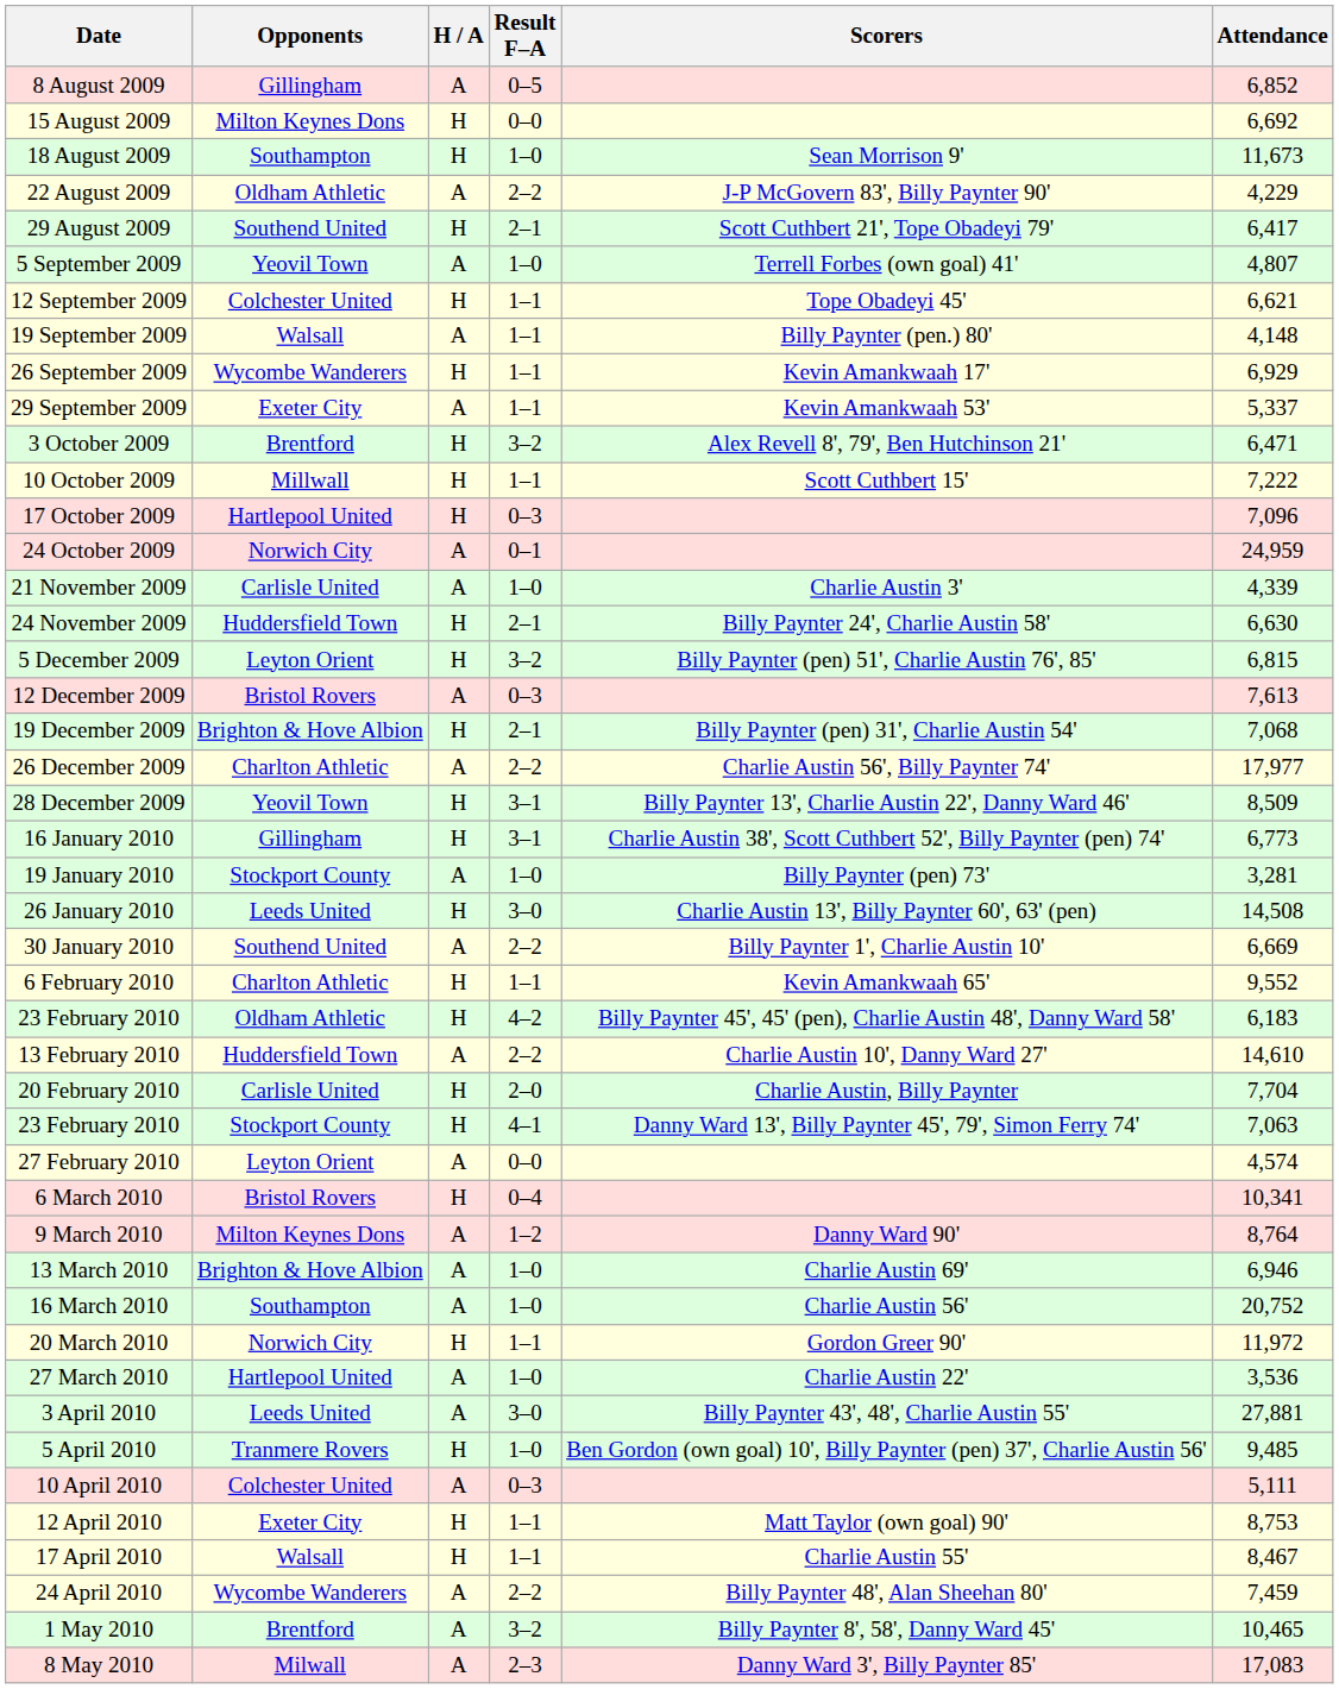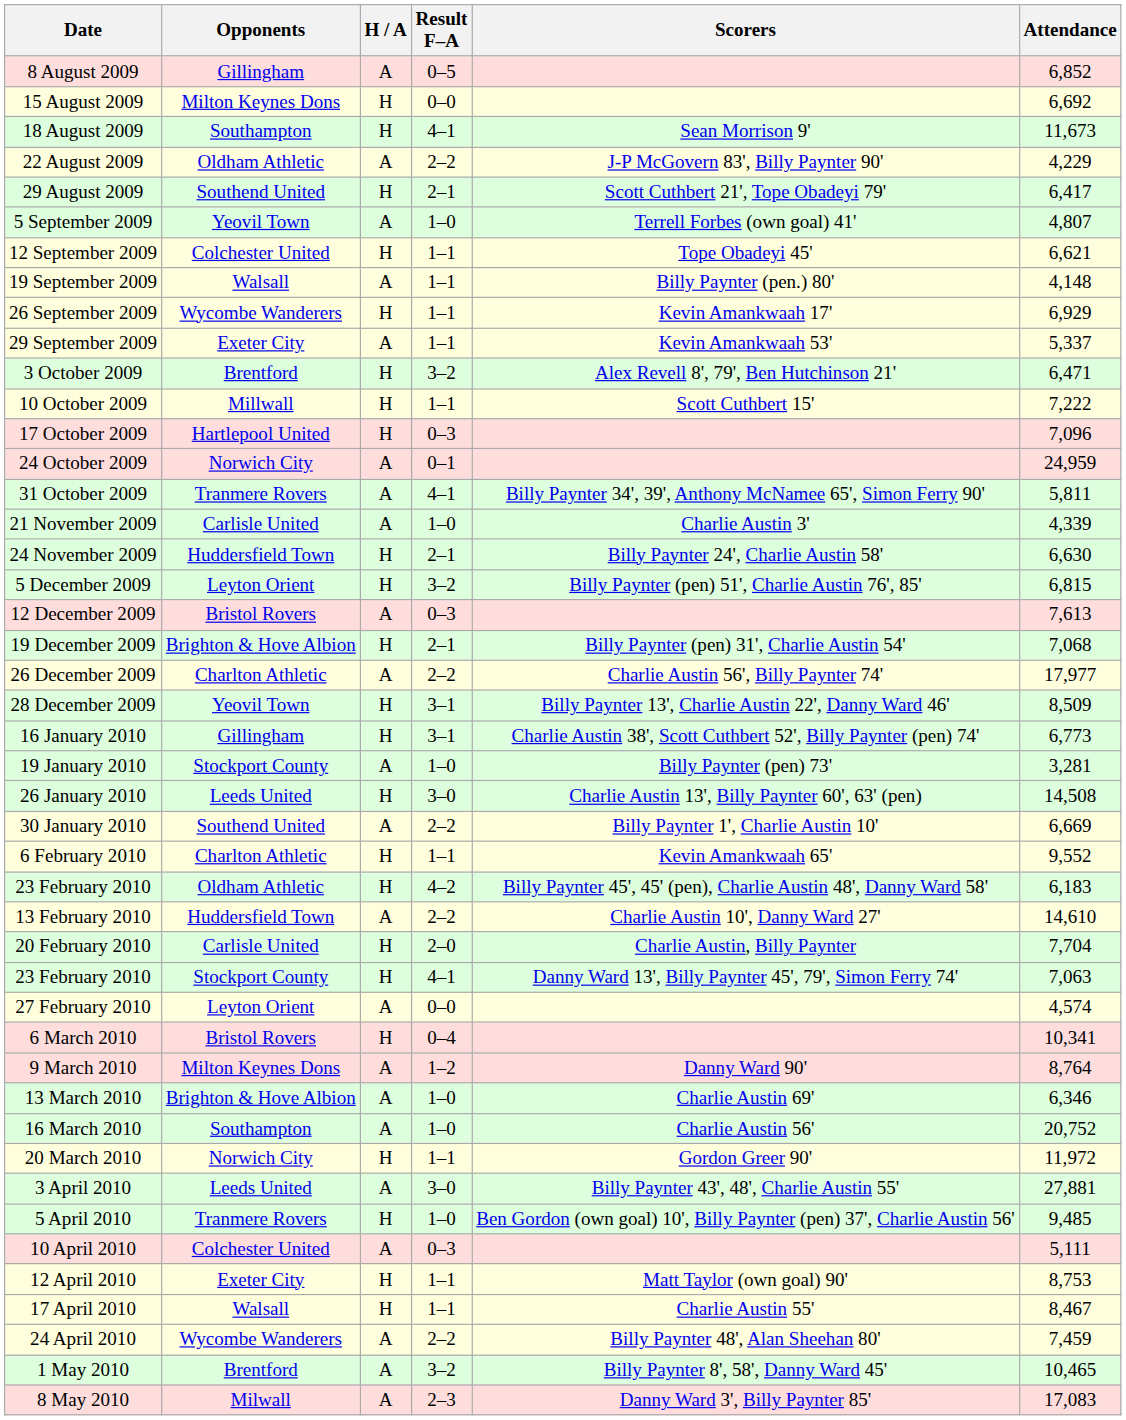 <table class="wikitable" style="text-align:center">
 <tr>
 <th>Date</th>
 <th>Opponents</th>
 <th>H / A</th>
 <th>Result<br>F–A</th>
 <th>Scorers</th>
 <th>Attendance</th>
 </tr>
 <tr bgcolor=" #ffdddd">
 <td>8 August 2009</td>
 <td><a href='#'>Gillingham</a></td>
 <td>A</td>
 <td>0–5</td>
 <td></td>
 <td>6,852</td>
 </tr>
 <tr bgcolor="#ffffdd">
 <td>15 August 2009</td>
 <td><a href='#'>Milton Keynes Dons</a></td>
 <td>H</td>
 <td>0–0</td>
 <td></td>
 <td>6,692</td>
 </tr>
 <tr bgcolor="#ddffdd">
 <td>18 August 2009</td>
 <td><a href='#'>Southampton</a></td>
 <td>H</td>
-<td>1–0</td>
+<td>4–1</td>
 <td><a href='#'>Sean Morrison</a> 9'</td>
 <td>11,673</td>
 </tr>
 <tr bgcolor="#ffffdd">
 <td>22 August 2009</td>
 <td><a href='#'>Oldham Athletic</a></td>
 <td>A</td>
 <td>2–2</td>
 <td><a href='#'>J-P McGovern</a> 83', <a href='#'>Billy Paynter</a> 90'</td>
 <td>4,229</td>
 </tr>
 <tr bgcolor="#ddffdd">
 <td>29 August 2009</td>
 <td><a href='#'>Southend United</a></td>
 <td>H</td>
 <td>2–1</td>
 <td><a href='#'>Scott Cuthbert</a> 21', <a href='#'>Tope Obadeyi</a> 79'</td>
 <td>6,417</td>
 </tr>
 <tr bgcolor="#ddffdd">
 <td>5 September 2009</td>
 <td><a href='#'>Yeovil Town</a></td>
 <td>A</td>
 <td>1–0</td>
 <td><a href='#'>Terrell Forbes</a> (own goal) 41'</td>
 <td>4,807</td>
 </tr>
 <tr bgcolor="#ffffdd">
 <td>12 September 2009</td>
 <td><a href='#'>Colchester United</a></td>
 <td>H</td>
 <td>1–1</td>
 <td><a href='#'>Tope Obadeyi</a> 45'</td>
 <td>6,621</td>
 </tr>
 <tr bgcolor="#ffffdd">
 <td>19 September 2009</td>
 <td><a href='#'>Walsall</a></td>
 <td>A</td>
 <td>1–1</td>
 <td><a href='#'>Billy Paynter</a> (pen.) 80'</td>
 <td>4,148</td>
 </tr>
 <tr bgcolor="#ffffdd">
 <td>26 September 2009</td>
 <td><a href='#'>Wycombe Wanderers</a></td>
 <td>H</td>
 <td>1–1</td>
 <td><a href='#'>Kevin Amankwaah</a> 17'</td>
 <td>6,929</td>
 </tr>
 <tr bgcolor="#ffffdd">
 <td>29 September 2009</td>
 <td><a href='#'>Exeter City</a></td>
 <td>A</td>
 <td>1–1</td>
 <td><a href='#'>Kevin Amankwaah</a> 53'</td>
 <td>5,337</td>
 </tr>
 <tr bgcolor="#ddffdd">
 <td>3 October 2009</td>
 <td><a href='#'>Brentford</a></td>
 <td>H</td>
 <td>3–2</td>
 <td><a href='#'>Alex Revell</a> 8', 79', <a href='#'>Ben Hutchinson</a> 21'</td>
 <td>6,471</td>
 </tr>
 <tr bgcolor="#ffffdd">
 <td>10 October 2009</td>
 <td><a href='#'>Millwall</a></td>
 <td>H</td>
 <td>1–1</td>
 <td><a href='#'>Scott Cuthbert</a> 15'</td>
 <td>7,222</td>
 </tr>
 <tr bgcolor="#ffdddd">
 <td>17 October 2009</td>
 <td><a href='#'>Hartlepool United</a></td>
 <td>H</td>
 <td>0–3</td>
 <td></td>
 <td>7,096</td>
 </tr>
 <tr bgcolor="#ffdddd">
 <td>24 October 2009</td>
 <td><a href='#'>Norwich City</a></td>
 <td>A</td>
 <td>0–1</td>
 <td></td>
 <td>24,959</td>
+</tr>
+<tr bgcolor="#ddffdd">
+<td>31 October 2009</td>
+<td><a href='#'>Tranmere Rovers</a></td>
+<td>A</td>
+<td>4–1</td>
+<td><a href='#'>Billy Paynter</a> 34', 39', <a href='#'>Anthony McNamee</a> 65', <a href='#'>Simon Ferry</a> 90'</td>
+<td>5,811</td>
 </tr>
 <tr bgcolor="#ddffdd">
 <td>21 November 2009</td>
 <td><a href='#'>Carlisle United</a></td>
 <td>A</td>
 <td>1–0</td>
 <td><a href='#'>Charlie Austin</a> 3'</td>
 <td>4,339</td>
 </tr>
 <tr bgcolor="#ddffdd">
 <td>24 November 2009</td>
 <td><a href='#'>Huddersfield Town</a></td>
 <td>H</td>
 <td>2–1</td>
 <td><a href='#'>Billy Paynter</a> 24', <a href='#'>Charlie Austin</a> 58'</td>
 <td>6,630</td>
 </tr>
 <tr bgcolor="#ddffdd">
 <td>5 December 2009</td>
 <td><a href='#'>Leyton Orient</a></td>
 <td>H</td>
 <td>3–2</td>
 <td><a href='#'>Billy Paynter</a> (pen) 51', <a href='#'>Charlie Austin</a> 76', 85'</td>
 <td>6,815</td>
 </tr>
 <tr bgcolor="#ffdddd">
 <td>12 December 2009</td>
 <td><a href='#'>Bristol Rovers</a></td>
 <td>A</td>
 <td>0–3</td>
 <td></td>
 <td>7,613</td>
 </tr>
 <tr bgcolor="#ddffdd">
 <td>19 December 2009</td>
 <td><a href='#'>Brighton & Hove Albion</a></td>
 <td>H</td>
 <td>2–1</td>
 <td><a href='#'>Billy Paynter</a> (pen) 31', <a href='#'>Charlie Austin</a> 54'</td>
 <td>7,068</td>
 </tr>
 <tr bgcolor="#ffffdd">
 <td>26 December 2009</td>
 <td><a href='#'>Charlton Athletic</a></td>
 <td>A</td>
 <td>2–2</td>
 <td><a href='#'>Charlie Austin</a> 56', <a href='#'>Billy Paynter</a> 74'</td>
 <td>17,977</td>
 </tr>
 <tr bgcolor="#ddffdd">
 <td>28 December 2009</td>
 <td><a href='#'>Yeovil Town</a></td>
 <td>H</td>
 <td>3–1</td>
 <td><a href='#'>Billy Paynter</a> 13', <a href='#'>Charlie Austin</a> 22', <a href='#'>Danny Ward</a> 46'</td>
 <td>8,509</td>
 </tr>
 <tr bgcolor="#ddffdd">
 <td>16 January 2010</td>
 <td><a href='#'>Gillingham</a></td>
 <td>H</td>
 <td>3–1</td>
 <td><a href='#'>Charlie Austin</a> 38', <a href='#'>Scott Cuthbert</a> 52', <a href='#'>Billy Paynter</a> (pen) 74'</td>
 <td>6,773</td>
 </tr>
 <tr bgcolor="#ddffdd">
 <td>19 January 2010</td>
 <td><a href='#'>Stockport County</a></td>
 <td>A</td>
 <td>1–0</td>
 <td><a href='#'>Billy Paynter</a> (pen) 73'</td>
 <td>3,281</td>
 </tr>
 <tr bgcolor="#ddffdd">
 <td>26 January 2010</td>
 <td><a href='#'>Leeds United</a></td>
 <td>H</td>
 <td>3–0</td>
 <td><a href='#'>Charlie Austin</a> 13', <a href='#'>Billy Paynter</a> 60', 63' (pen)</td>
 <td>14,508</td>
 </tr>
 <tr bgcolor="#ffffdd">
 <td>30 January 2010</td>
 <td><a href='#'>Southend United</a></td>
 <td>A</td>
 <td>2–2</td>
 <td><a href='#'>Billy Paynter</a> 1', <a href='#'>Charlie Austin</a> 10'</td>
 <td>6,669</td>
 </tr>
 <tr bgcolor="#ffffdd">
 <td>6 February 2010</td>
 <td><a href='#'>Charlton Athletic</a></td>
 <td>H</td>
 <td>1–1</td>
 <td><a href='#'>Kevin Amankwaah</a> 65'</td>
 <td>9,552</td>
 </tr>
 <tr bgcolor="#ddffdd">
 <td>23 February 2010</td>
 <td><a href='#'>Oldham Athletic</a></td>
 <td>H</td>
 <td>4–2</td>
 <td><a href='#'>Billy Paynter</a> 45', 45' (pen), <a href='#'>Charlie Austin</a> 48', <a href='#'>Danny Ward</a> 58'</td>
 <td>6,183</td>
 </tr>
 <tr bgcolor="#ffffdd">
 <td>13 February 2010</td>
 <td><a href='#'>Huddersfield Town</a></td>
 <td>A</td>
 <td>2–2</td>
 <td><a href='#'>Charlie Austin</a> 10', <a href='#'>Danny Ward</a> 27'</td>
 <td>14,610</td>
 </tr>
 <tr bgcolor="#ddffdd">
 <td>20 February 2010</td>
 <td><a href='#'>Carlisle United</a></td>
 <td>H</td>
 <td>2–0</td>
 <td><a href='#'>Charlie Austin</a>, <a href='#'>Billy Paynter</a></td>
 <td>7,704</td>
 </tr>
 <tr bgcolor="#ddffdd">
 <td>23 February 2010</td>
 <td><a href='#'>Stockport County</a></td>
 <td>H</td>
 <td>4–1</td>
 <td><a href='#'>Danny Ward</a> 13', <a href='#'>Billy Paynter</a> 45', 79', <a href='#'>Simon Ferry</a> 74'</td>
 <td>7,063</td>
 </tr>
 <tr bgcolor="#ffffdd">
 <td>27 February 2010</td>
 <td><a href='#'>Leyton Orient</a></td>
 <td>A</td>
 <td>0–0</td>
 <td></td>
 <td>4,574</td>
 </tr>
 <tr bgcolor="#ffdddd">
 <td>6 March 2010</td>
 <td><a href='#'>Bristol Rovers</a></td>
 <td>H</td>
 <td>0–4</td>
 <td></td>
 <td>10,341</td>
 </tr>
 <tr bgcolor="#ffdddd">
 <td>9 March 2010</td>
 <td><a href='#'>Milton Keynes Dons</a></td>
 <td>A</td>
 <td>1–2</td>
 <td><a href='#'>Danny Ward</a> 90'</td>
 <td>8,764</td>
 </tr>
 <tr bgcolor="#ddffdd">
 <td>13 March 2010</td>
 <td><a href='#'>Brighton & Hove Albion</a></td>
 <td>A</td>
 <td>1–0</td>
 <td><a href='#'>Charlie Austin</a> 69'</td>
-<td>6,946</td>
+<td>6,346</td>
 </tr>
 <tr bgcolor="#ddffdd">
 <td>16 March 2010</td>
 <td><a href='#'>Southampton</a></td>
 <td>A</td>
 <td>1–0</td>
 <td><a href='#'>Charlie Austin</a> 56'</td>
 <td>20,752</td>
 </tr>
 <tr bgcolor="#ffffdd">
 <td>20 March 2010</td>
 <td><a href='#'>Norwich City</a></td>
 <td>H</td>
 <td>1–1</td>
 <td><a href='#'>Gordon Greer</a> 90'</td>
 <td>11,972</td>
-</tr>
-<tr bgcolor="#ddffdd">
-<td>27 March 2010</td>
-<td><a href='#'>Hartlepool United</a></td>
-<td>A</td>
-<td>1–0</td>
-<td><a href='#'>Charlie Austin</a> 22'</td>
-<td>3,536</td>
 </tr>
 <tr bgcolor="#ddffdd">
 <td>3 April 2010</td>
 <td><a href='#'>Leeds United</a></td>
 <td>A</td>
 <td>3–0</td>
 <td><a href='#'>Billy Paynter</a> 43', 48', <a href='#'>Charlie Austin</a> 55'</td>
 <td>27,881</td>
 </tr>
 <tr bgcolor="#ddffdd">
 <td>5 April 2010</td>
 <td><a href='#'>Tranmere Rovers</a></td>
 <td>H</td>
 <td>1–0</td>
 <td><a href='#'>Ben Gordon</a> (own goal) 10', <a href='#'>Billy Paynter</a> (pen) 37', <a href='#'>Charlie Austin</a> 56'</td>
 <td>9,485</td>
 </tr>
 <tr bgcolor="#ffdddd">
 <td>10 April 2010</td>
 <td><a href='#'>Colchester United</a></td>
 <td>A</td>
 <td>0–3</td>
 <td></td>
 <td>5,111</td>
 </tr>
 <tr bgcolor="#ffffdd">
 <td>12 April 2010</td>
 <td><a href='#'>Exeter City</a></td>
 <td>H</td>
 <td>1–1</td>
 <td><a href='#'>Matt Taylor</a> (own goal) 90'</td>
 <td>8,753</td>
 </tr>
 <tr bgcolor="#ffffdd">
 <td>17 April 2010</td>
 <td><a href='#'>Walsall</a></td>
 <td>H</td>
 <td>1–1</td>
 <td><a href='#'>Charlie Austin</a> 55'</td>
 <td>8,467</td>
 </tr>
 <tr bgcolor="#ffffdd">
 <td>24 April 2010</td>
 <td><a href='#'>Wycombe Wanderers</a></td>
 <td>A</td>
 <td>2–2</td>
 <td><a href='#'>Billy Paynter</a> 48', <a href='#'>Alan Sheehan</a> 80'</td>
 <td>7,459</td>
 </tr>
 <tr bgcolor="#ddffdd">
 <td>1 May 2010</td>
 <td><a href='#'>Brentford</a></td>
 <td>A</td>
 <td>3–2</td>
 <td><a href='#'>Billy Paynter</a> 8', 58', <a href='#'>Danny Ward</a> 45'</td>
 <td>10,465</td>
 </tr>
 <tr bgcolor=#ffdddd>
 <td>8 May 2010</td>
 <td><a href='#'>Milwall</a></td>
 <td>A</td>
 <td>2–3</td>
 <td><a href='#'>Danny Ward</a> 3', <a href='#'>Billy Paynter</a> 85'</td>
 <td>17,083</td>
 </tr>
 </table>
